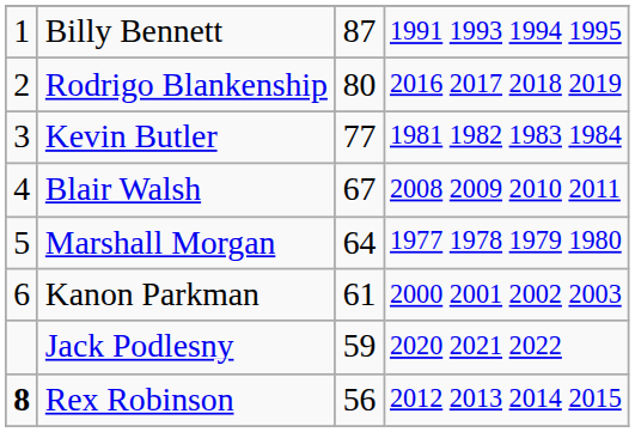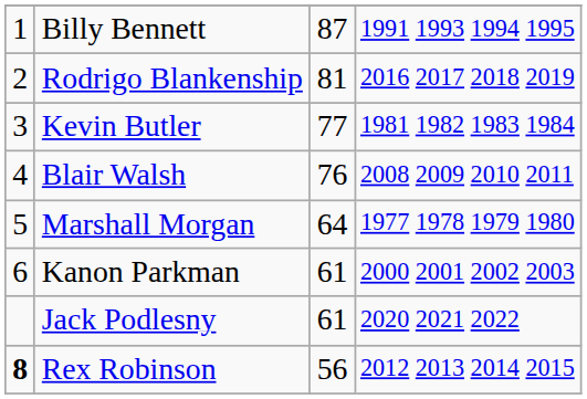 <table class="wikitable">
 <tr>
 </tr>
 <tr>
 <td>1</td>
 <td>Billy Bennett</td>
 <td>87</td>
 <td style="font-size:80%;"><a href='#'>1991</a> <a href='#'>1993</a> <a href='#'>1994</a> <a href='#'>1995</a></td>
 </tr>
 <tr>
 <td>2</td>
 <td><a href='#'>Rodrigo Blankenship</a></td>
-<td>80</td>
+<td>81</td>
 <td style="font-size:80%;"><a href='#'>2016</a> <a href='#'>2017</a> <a href='#'>2018</a> <a href='#'>2019</a></td>
 </tr>
 <tr>
 <td>3</td>
 <td><a href='#'>Kevin Butler</a></td>
 <td>77</td>
 <td style="font-size:80%;"><a href='#'>1981</a> <a href='#'>1982</a> <a href='#'>1983</a> <a href='#'>1984</a></td>
 </tr>
 <tr>
 <td>4</td>
 <td><a href='#'>Blair Walsh</a></td>
-<td>67</td>
+<td>76</td>
 <td style="font-size:80%;"><a href='#'>2008</a> <a href='#'>2009</a> <a href='#'>2010</a> <a href='#'>2011</a></td>
 </tr>
 <tr>
 <td>5</td>
 <td><a href='#'>Marshall Morgan</a></td>
 <td>64</td>
 <td style="font-size:80%;"><a href='#'>1977</a> <a href='#'>1978</a> <a href='#'>1979</a> <a href='#'>1980</a></td>
 </tr>
 <tr>
 <td>6</td>
 <td>Kanon Parkman</td>
 <td>61</td>
 <td style="font-size:80%;"><a href='#'>2000</a> <a href='#'>2001</a> <a href='#'>2002</a> <a href='#'>2003</a></td>
 </tr>
 <tr>
 <td></td>
 <td><a href='#'>Jack Podlesny</a></td>
-<td>59</td>
+<td>61</td>
 <td style="font-size:80%;"><a href='#'>2020</a> <a href='#'>2021</a> <a href='#'>2022</a></td>
 </tr>
 <tr>
 <td><strong>8</strong></td>
 <td><a href='#'>Rex Robinson</a></td>
 <td>56</td>
 <td style="font-size:80%;"><a href='#'>2012</a> <a href='#'>2013</a> <a href='#'>2014</a> <a href='#'>2015</a></td>
 </tr>
 </table>
